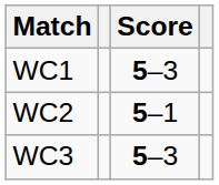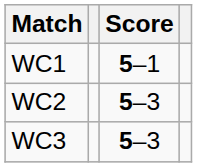 <table class="wikitable" style="font-size: 100%; margin: 1em auto 1em auto;">
 <tr>
 <th>Match</th>
 <th></th>
 <th>Score</th>
 <th></th>
 </tr>
 <tr>
 <td>WC1</td>
 <td><strong></strong></td>
-<td align="center"><strong>5</strong>–3</td>
+<td align="center"><strong>5</strong>–1</td>
 <td></td>
 </tr>
 <tr>
 <td>WC2</td>
 <td><strong></strong></td>
-<td align="center"><strong>5</strong>–1</td>
+<td align="center"><strong>5</strong>–3</td>
 <td></td>
 </tr>
 <tr>
 <td>WC3</td>
 <td><strong></strong></td>
 <td align="center"><strong>5</strong>–3</td>
 <td></td>
 </tr>
 </table>
